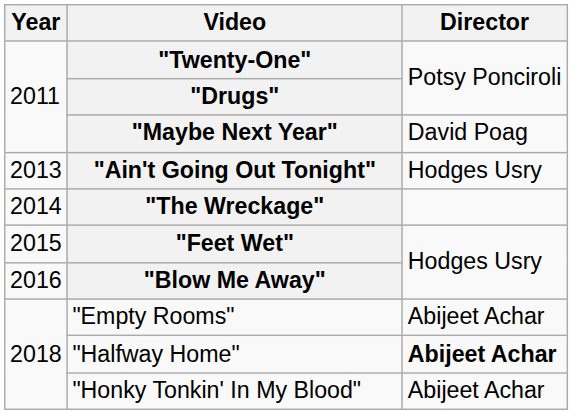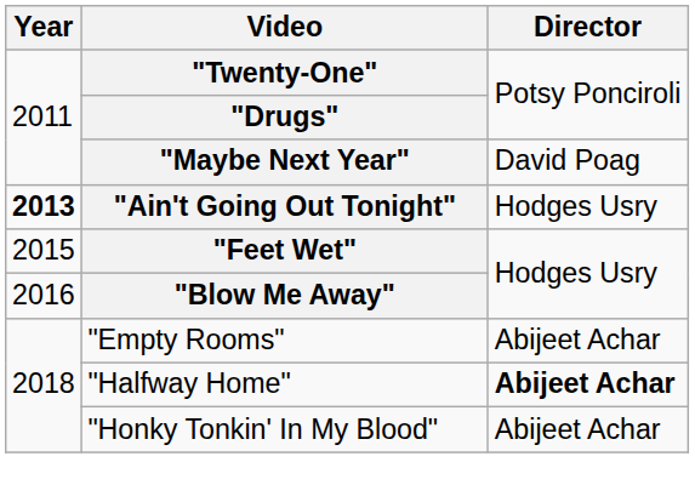 <table class="wikitable plainrowheaders">
 <tr>
 <th>Year</th>
 <th style="width:14em;">Video</th>
 <th>Director</th>
 </tr>
 <tr>
 <td rowspan="3">2011</td>
 <th scope="row">"Twenty-One"</th>
 <td rowspan="2">Potsy Ponciroli</td>
 </tr>
 <tr>
 <th scope="row">"Drugs"</th>
 </tr>
 <tr>
 <th scope="row">"Maybe Next Year"</th>
 <td>David Poag</td>
 </tr>
 <tr>
-<td>2013</td>
+<td><strong>2013</strong></td>
 <th scope="row">"Ain't Going Out Tonight"</th>
 <td>Hodges Usry</td>
-</tr>
-<tr>
-<td>2014</td>
-<th scope="row">"The Wreckage"</th>
-<td></td>
 </tr>
 <tr>
 <td>2015</td>
 <th scope="row">"Feet Wet"</th>
 <td rowspan="2">Hodges Usry</td>
 </tr>
 <tr>
 <td>2016</td>
 <th scope="row">"Blow Me Away"</th>
 </tr>
 <tr>
 <td rowspan="3">2018</td>
 <td>"Empty Rooms"</td>
 <td>Abijeet Achar</td>
 </tr>
 <tr>
 <td>"Halfway Home"</td>
 <td><strong>Abijeet Achar</strong></td>
 </tr>
 <tr>
 <td>"Honky Tonkin' In My Blood"</td>
 <td>Abijeet Achar</td>
 </tr>
 </table>
